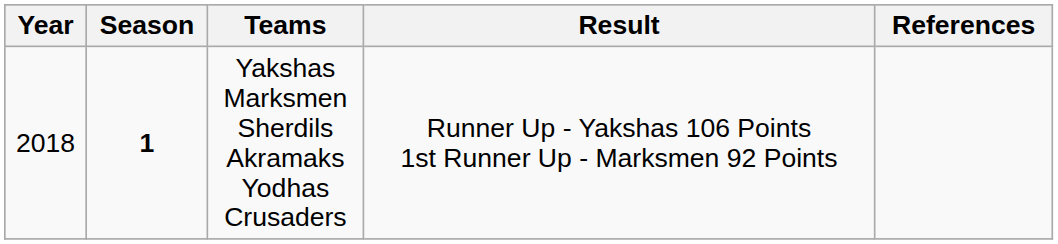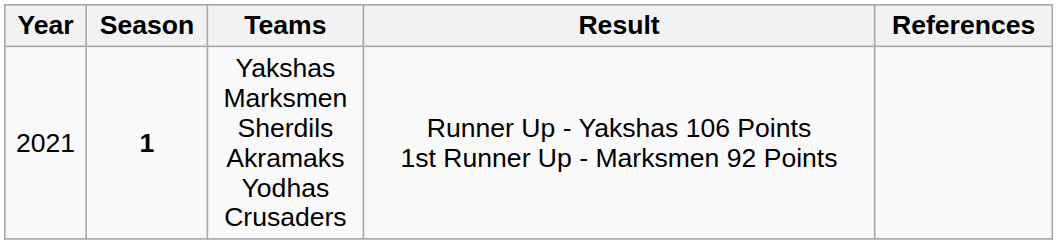 <table class="wikitable plainrowheaders" style="text-align:center; width:50%;">
 <tr>
 <th>Year</th>
 <th>Season</th>
 <th>Teams</th>
 <th>Result</th>
 <th>References</th>
 </tr>
 <tr>
-<td>2018</td>
+<td>2021</td>
 <td><strong>1</strong></td>
 <td>Yakshas <br> Marksmen <br> Sherdils <br> Akramaks <br> Yodhas <br> Crusaders</td>
 <td>Runner Up - Yakshas 106 Points <br> 1st Runner Up - Marksmen 92 Points</td>
 <td></td>
 </tr>
 </table>
